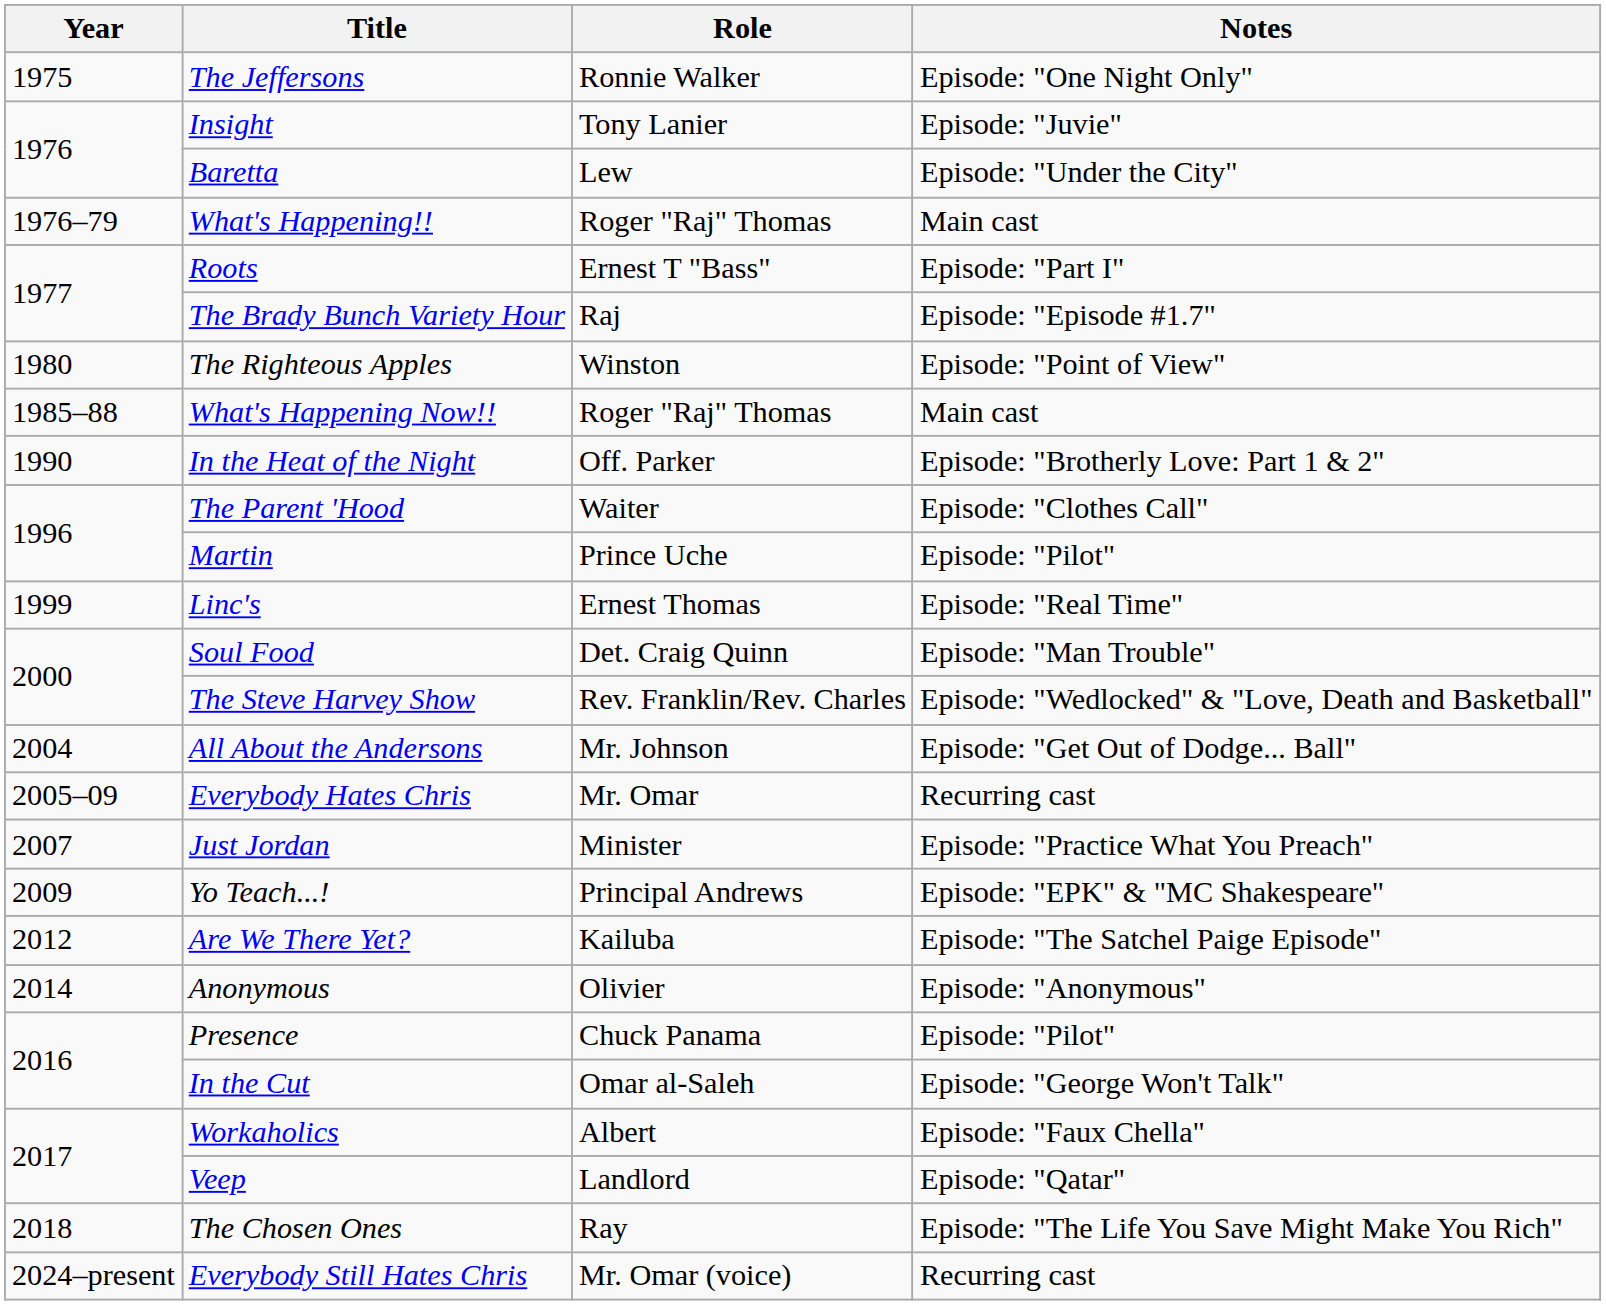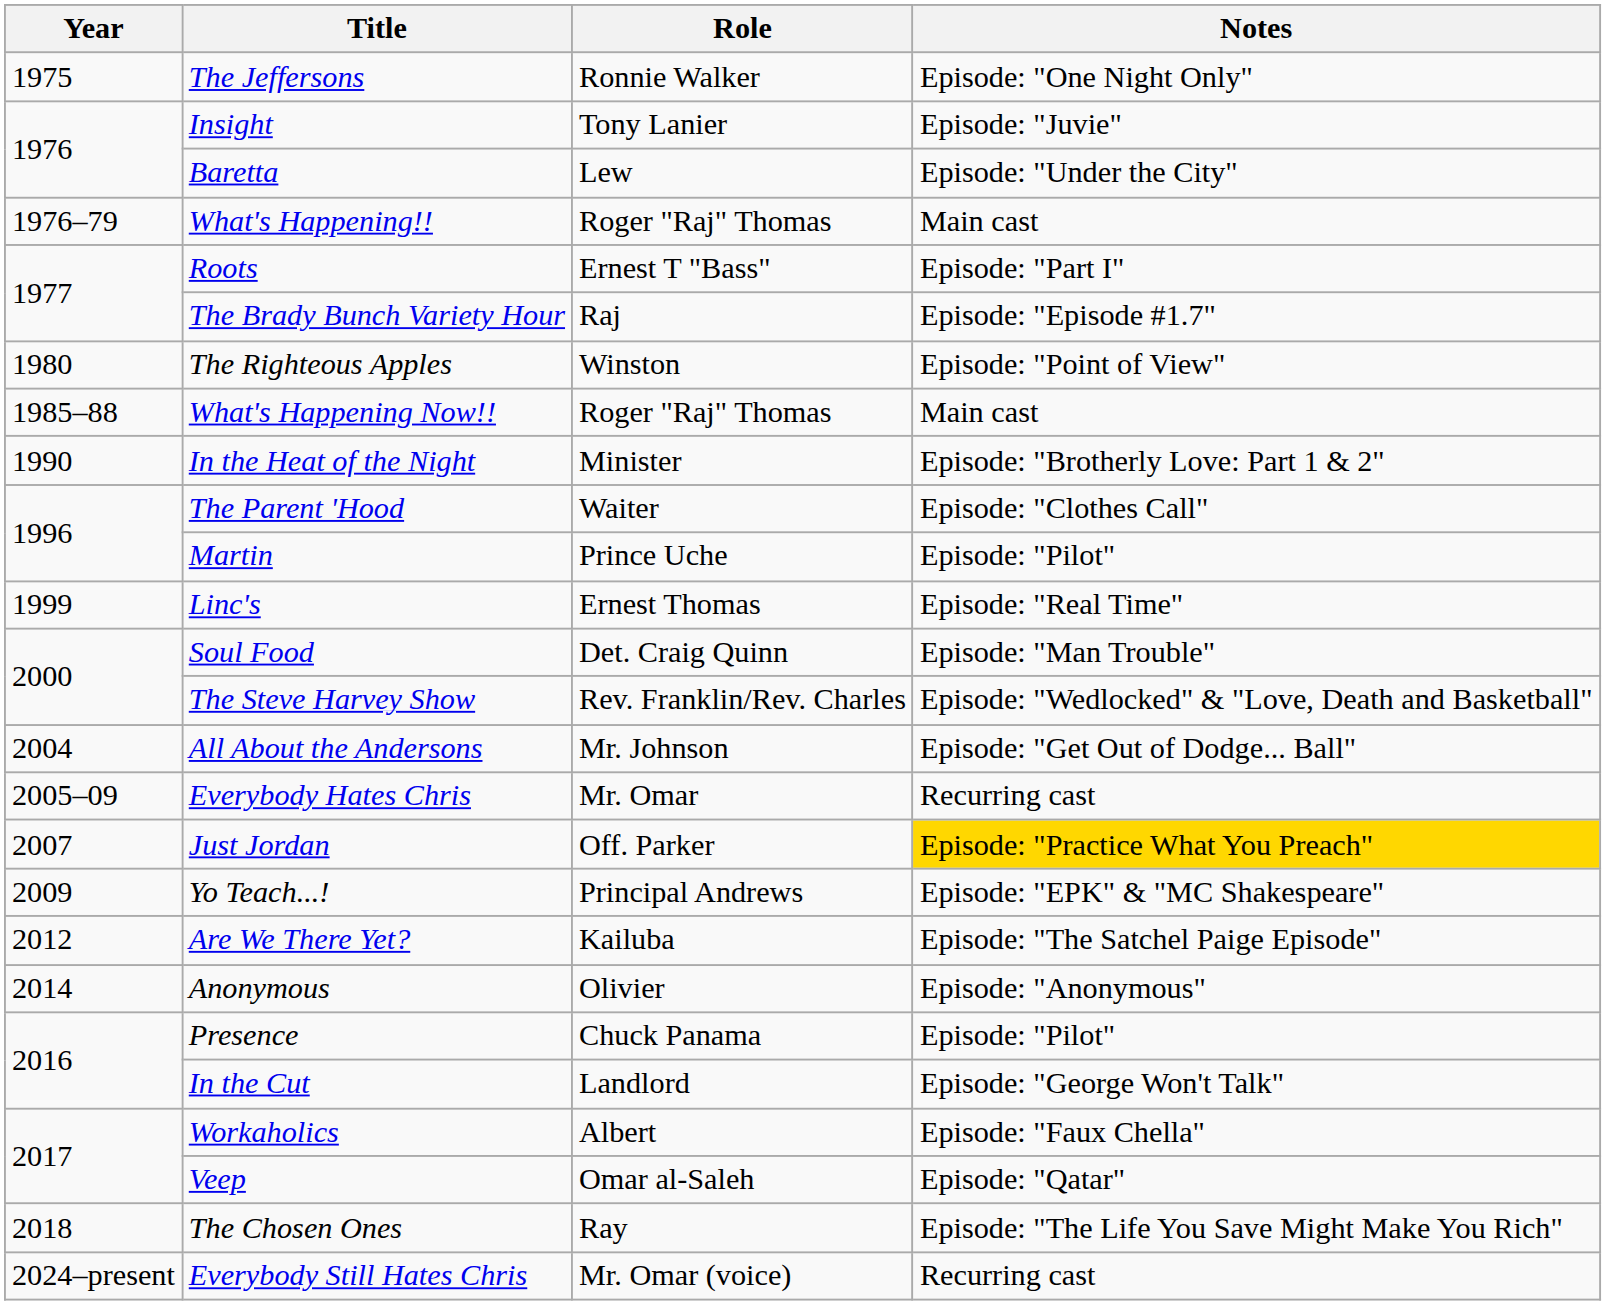 <table class="wikitable sortable">
 <tr>
 <th>Year</th>
 <th>Title</th>
 <th>Role</th>
 <th class = "unsortable">Notes</th>
 </tr>
 <tr>
 <td>1975</td>
 <td><em><a href='#'>The Jeffersons</a></em></td>
 <td>Ronnie Walker</td>
 <td>Episode: "One Night Only"</td>
 </tr>
 <tr>
 <td rowspan=2>1976</td>
 <td><em><a href='#'>Insight</a></em></td>
 <td>Tony Lanier</td>
 <td>Episode: "Juvie"</td>
 </tr>
 <tr>
 <td><em><a href='#'>Baretta</a></em></td>
 <td>Lew</td>
 <td>Episode: "Under the City"</td>
 </tr>
 <tr>
 <td>1976–79</td>
 <td><em><a href='#'>What's Happening!!</a></em></td>
 <td>Roger "Raj" Thomas</td>
 <td>Main cast</td>
 </tr>
 <tr>
 <td rowspan=2>1977</td>
 <td><em><a href='#'>Roots</a></em></td>
 <td>Ernest T "Bass"</td>
 <td>Episode: "Part I"</td>
 </tr>
 <tr>
 <td><em><a href='#'>The Brady Bunch Variety Hour</a></em></td>
 <td>Raj</td>
 <td>Episode: "Episode #1.7"</td>
 </tr>
 <tr>
 <td>1980</td>
 <td><em>The Righteous Apples</em></td>
 <td>Winston</td>
 <td>Episode: "Point of View"</td>
 </tr>
 <tr>
 <td>1985–88</td>
 <td><em><a href='#'>What's Happening Now!!</a></em></td>
 <td>Roger "Raj" Thomas</td>
 <td>Main cast</td>
 </tr>
 <tr>
 <td>1990</td>
 <td><em><a href='#'>In the Heat of the Night</a></em></td>
-<td>Off. Parker</td>
+<td>Minister</td>
 <td>Episode: "Brotherly Love: Part 1 & 2"</td>
 </tr>
 <tr>
 <td rowspan=2>1996</td>
 <td><em><a href='#'>The Parent 'Hood</a></em></td>
 <td>Waiter</td>
 <td>Episode: "Clothes Call"</td>
 </tr>
 <tr>
 <td><em><a href='#'>Martin</a></em></td>
 <td>Prince Uche</td>
 <td>Episode: "Pilot"</td>
 </tr>
 <tr>
 <td>1999</td>
 <td><em><a href='#'>Linc's</a></em></td>
 <td>Ernest Thomas</td>
 <td>Episode: "Real Time"</td>
 </tr>
 <tr>
 <td rowspan=2>2000</td>
 <td><em><a href='#'>Soul Food</a></em></td>
 <td>Det. Craig Quinn</td>
 <td>Episode: "Man Trouble"</td>
 </tr>
 <tr>
 <td><em><a href='#'>The Steve Harvey Show</a></em></td>
 <td>Rev. Franklin/Rev. Charles</td>
 <td>Episode: "Wedlocked" & "Love, Death and Basketball"</td>
 </tr>
 <tr>
 <td>2004</td>
 <td><em><a href='#'>All About the Andersons</a></em></td>
 <td>Mr. Johnson</td>
 <td>Episode: "Get Out of Dodge... Ball"</td>
 </tr>
 <tr>
 <td>2005–09</td>
 <td><em><a href='#'>Everybody Hates Chris</a></em></td>
 <td>Mr. Omar</td>
 <td>Recurring cast</td>
 </tr>
 <tr>
 <td>2007</td>
 <td><em><a href='#'>Just Jordan</a></em></td>
-<td>Minister</td>
-<td>Episode: "Practice What You Preach"</td>
+<td>Off. Parker</td>
+<td style="background: gold;">Episode: "Practice What You Preach"</td>
 </tr>
 <tr>
 <td>2009</td>
 <td><em>Yo Teach...!</em></td>
 <td>Principal Andrews</td>
 <td>Episode: "EPK" & "MC Shakespeare"</td>
 </tr>
 <tr>
 <td>2012</td>
 <td><em><a href='#'>Are We There Yet?</a></em></td>
 <td>Kailuba</td>
 <td>Episode: "The Satchel Paige Episode"</td>
 </tr>
 <tr>
 <td>2014</td>
 <td><em>Anonymous</em></td>
 <td>Olivier</td>
 <td>Episode: "Anonymous"</td>
 </tr>
 <tr>
 <td rowspan=2>2016</td>
 <td><em>Presence</em></td>
 <td>Chuck Panama</td>
 <td>Episode: "Pilot"</td>
 </tr>
 <tr>
 <td><em><a href='#'>In the Cut</a></em></td>
-<td>Omar al-Saleh</td>
+<td>Landlord</td>
 <td>Episode: "George Won't Talk"</td>
 </tr>
 <tr>
 <td rowspan=2>2017</td>
 <td><em><a href='#'>Workaholics</a></em></td>
 <td>Albert</td>
 <td>Episode: "Faux Chella"</td>
 </tr>
 <tr>
 <td><em><a href='#'>Veep</a></em></td>
-<td>Landlord</td>
+<td>Omar al-Saleh</td>
 <td>Episode: "Qatar"</td>
 </tr>
 <tr>
 <td>2018</td>
 <td><em>The Chosen Ones</em></td>
 <td>Ray</td>
 <td>Episode: "The Life You Save Might Make You Rich"</td>
 </tr>
 <tr>
 <td>2024–present</td>
 <td><em><a href='#'>Everybody Still Hates Chris</a></em></td>
 <td>Mr. Omar (voice)</td>
 <td>Recurring cast</td>
 </tr>
 </table>
